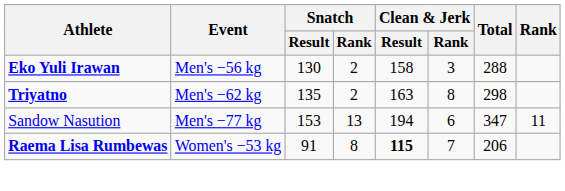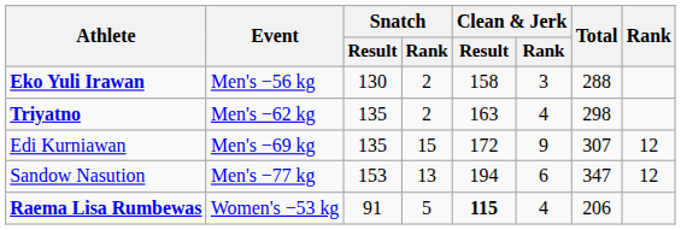 <table class="wikitable" style="font-size:90%">
 <tr>
 <th rowspan="2">Athlete</th>
 <th rowspan="2">Event</th>
 <th colspan="2">Snatch</th>
 <th colspan="2">Clean & Jerk</th>
 <th rowspan="2">Total</th>
 <th rowspan="2">Rank</th>
 </tr>
 <tr style="font-size:95%">
 <th>Result</th>
 <th>Rank</th>
 <th>Result</th>
 <th>Rank</th>
 </tr>
 <tr align=center>
 <td align=left><strong><a href='#'>Eko Yuli Irawan</a></strong></td>
 <td align=left><a href='#'>Men's −56 kg</a></td>
 <td>130</td>
 <td>2</td>
 <td>158</td>
 <td>3</td>
 <td>288</td>
 <td></td>
 </tr>
 <tr align=center>
 <td align=left><strong><a href='#'>Triyatno</a></strong></td>
 <td align=left><a href='#'>Men's −62 kg</a></td>
 <td>135</td>
 <td>2</td>
 <td>163</td>
-<td>8</td>
+<td>4</td>
 <td>298</td>
 <td></td>
+</tr>
+<tr align=center>
+<td align=left><a href='#'>Edi Kurniawan</a></td>
+<td align=left><a href='#'>Men's −69 kg</a></td>
+<td>135</td>
+<td>15</td>
+<td>172</td>
+<td>9</td>
+<td>307</td>
+<td>12</td>
 </tr>
 <tr align=center>
 <td align=left><a href='#'>Sandow Nasution</a></td>
 <td align=left><a href='#'>Men's −77 kg</a></td>
 <td>153</td>
 <td>13</td>
 <td>194</td>
 <td>6</td>
 <td>347</td>
-<td>11</td>
+<td>12</td>
 </tr>
 <tr align=center>
 <td align=left><strong><a href='#'>Raema Lisa Rumbewas</a></strong></td>
 <td align=left><a href='#'>Women's −53 kg</a></td>
 <td>91</td>
-<td>8</td>
+<td>5</td>
 <td><strong>115</strong></td>
-<td>7</td>
+<td>4</td>
 <td>206</td>
 <td></td>
 </tr>
 </table>
